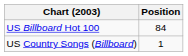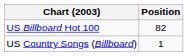 <table class="wikitable sortable">
 <tr>
 <th scope="col">Chart (2003)</th>
 <th scope="col">Position</th>
 </tr>
 <tr>
 <td><a href='#'>US <em>Billboard</em> Hot 100</a></td>
-<td align="center">84</td>
+<td align="center">82</td>
 </tr>
 <tr>
 <td>US <a href='#'>Country Songs</a> (<em><a href='#'>Billboard</a></em>)</td>
 <td align="center">1</td>
 </tr>
 </table>
